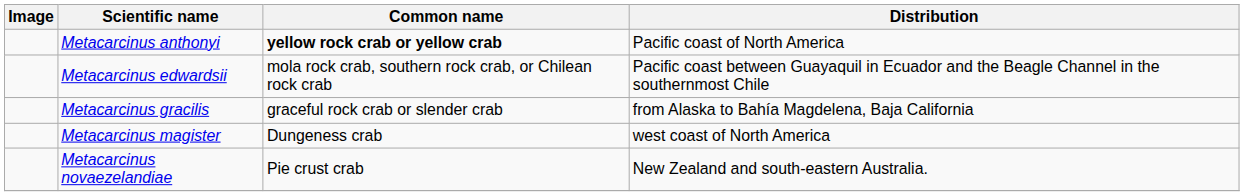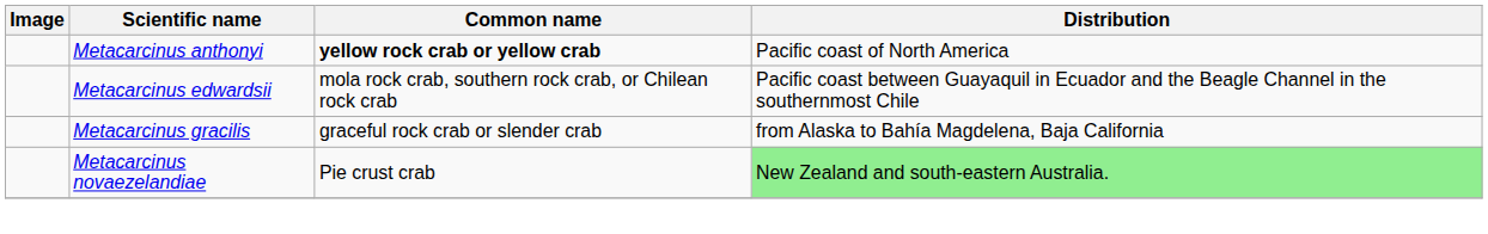 <table class="wikitable">
 <tr>
 <th>Image</th>
 <th>Scientific name</th>
 <th>Common name</th>
 <th>Distribution</th>
 </tr>
 <tr>
 <td></td>
 <td><em><a href='#'>Metacarcinus anthonyi</a></em></td>
 <td><strong>yellow rock crab or yellow crab</strong></td>
 <td>Pacific coast of North America</td>
 </tr>
 <tr>
 <td></td>
 <td><em><a href='#'>Metacarcinus edwardsii</a></em></td>
 <td>mola rock crab, southern rock crab, or Chilean rock crab</td>
 <td>Pacific coast between Guayaquil in Ecuador and the Beagle Channel in the southernmost Chile</td>
 </tr>
 <tr>
 <td></td>
 <td><em><a href='#'>Metacarcinus gracilis</a></em></td>
 <td>graceful rock crab or slender crab</td>
 <td>from Alaska to Bahía Magdelena, Baja California</td>
 </tr>
 <tr>
 <td></td>
-<td><em><a href='#'>Metacarcinus magister</a></em></td>
-<td>Dungeness crab</td>
-<td>west coast of North America</td>
-</tr>
-<tr>
-<td></td>
 <td><em><a href='#'>Metacarcinus novaezelandiae</a></em></td>
 <td>Pie crust crab</td>
-<td>New Zealand and south-eastern Australia.</td>
+<td style="background: lightgreen;">New Zealand and south-eastern Australia.</td>
 </tr>
 <tr>
 </tr>
 </table>
